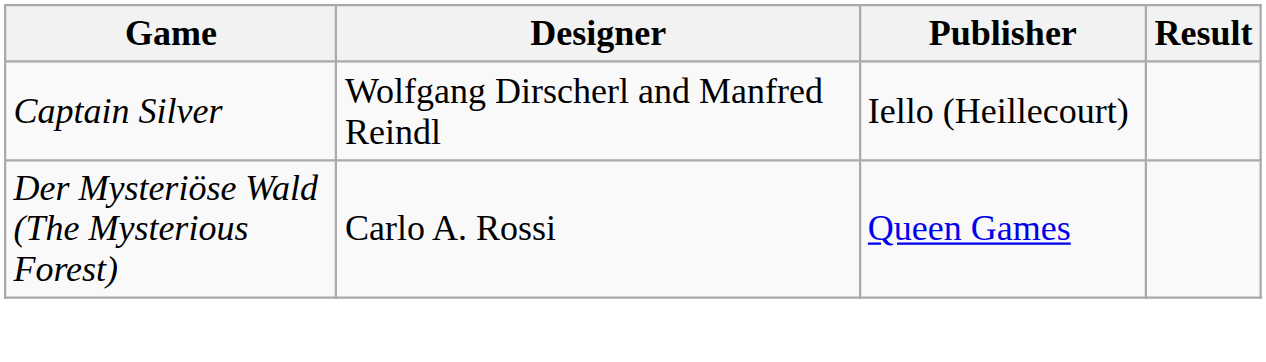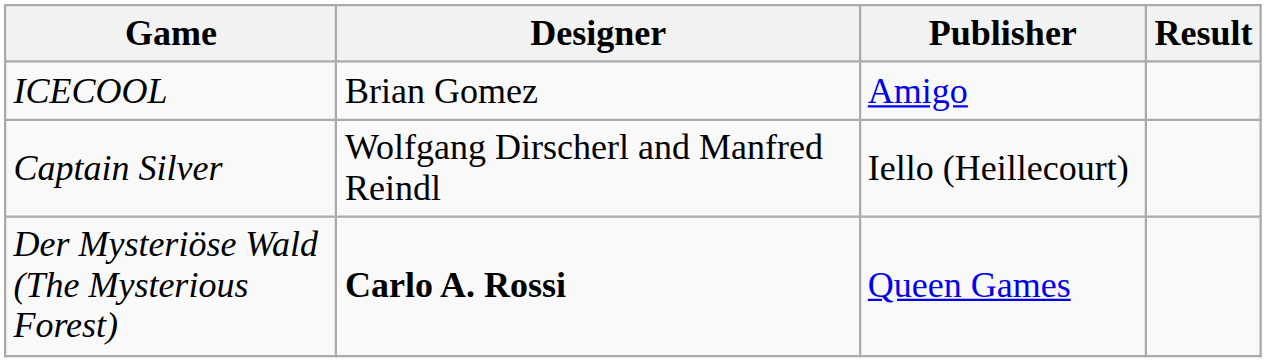 <table class="wikitable">
 <tr>
 <th style="width:140px;">Game</th>
 <th style="width:225px;">Designer</th>
 <th style="width:120px;">Publisher</th>
 <th>Result</th>
+</tr>
+<tr>
+<td><em>ICECOOL</em></td>
+<td>Brian Gomez</td>
+<td><a href='#'>Amigo</a></td>
+<td></td>
 </tr>
 <tr>
 <td><em>Captain Silver</em></td>
 <td>Wolfgang Dirscherl and Manfred Reindl</td>
 <td>Iello (Heillecourt)</td>
 <td></td>
 </tr>
 <tr>
 <td><em>Der Mysteriöse Wald (The Mysterious Forest)</em></td>
-<td>Carlo A. Rossi</td>
+<td><strong>Carlo A. Rossi</strong></td>
 <td><a href='#'>Queen Games</a></td>
 <td></td>
 </tr>
 </table>
